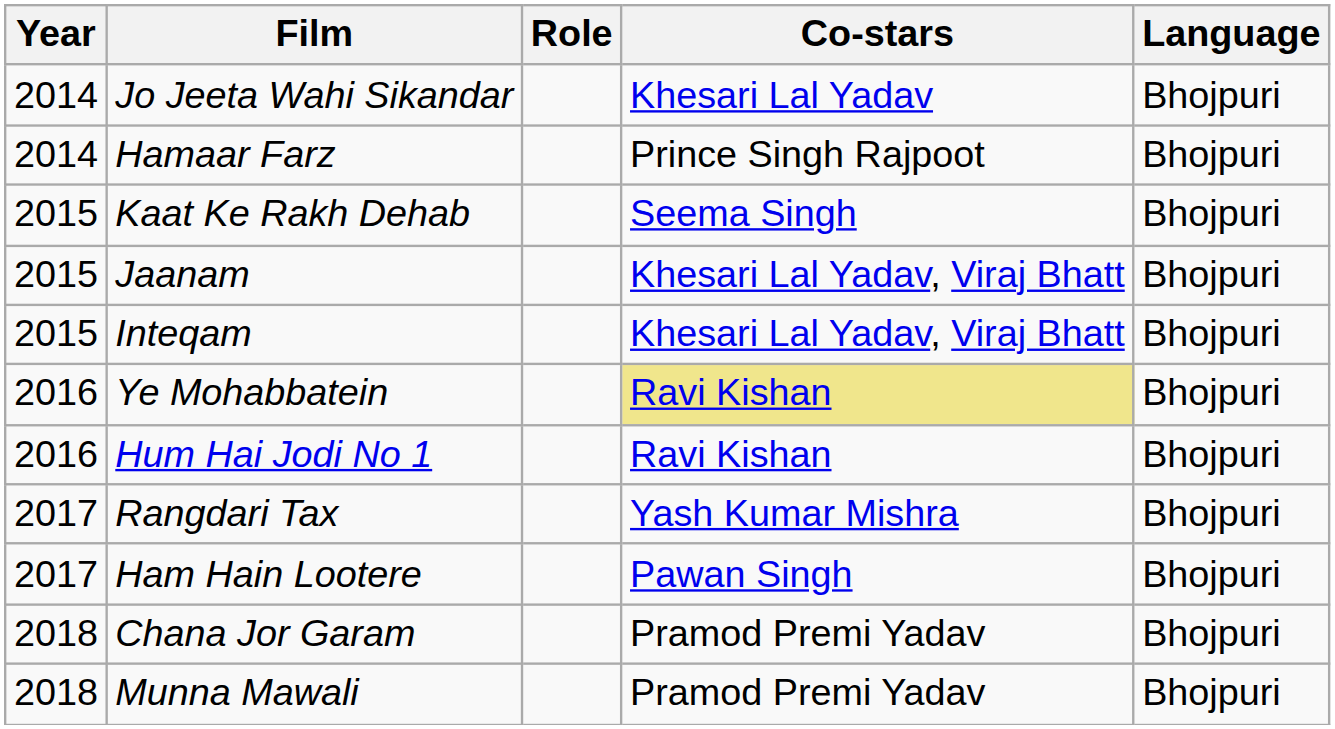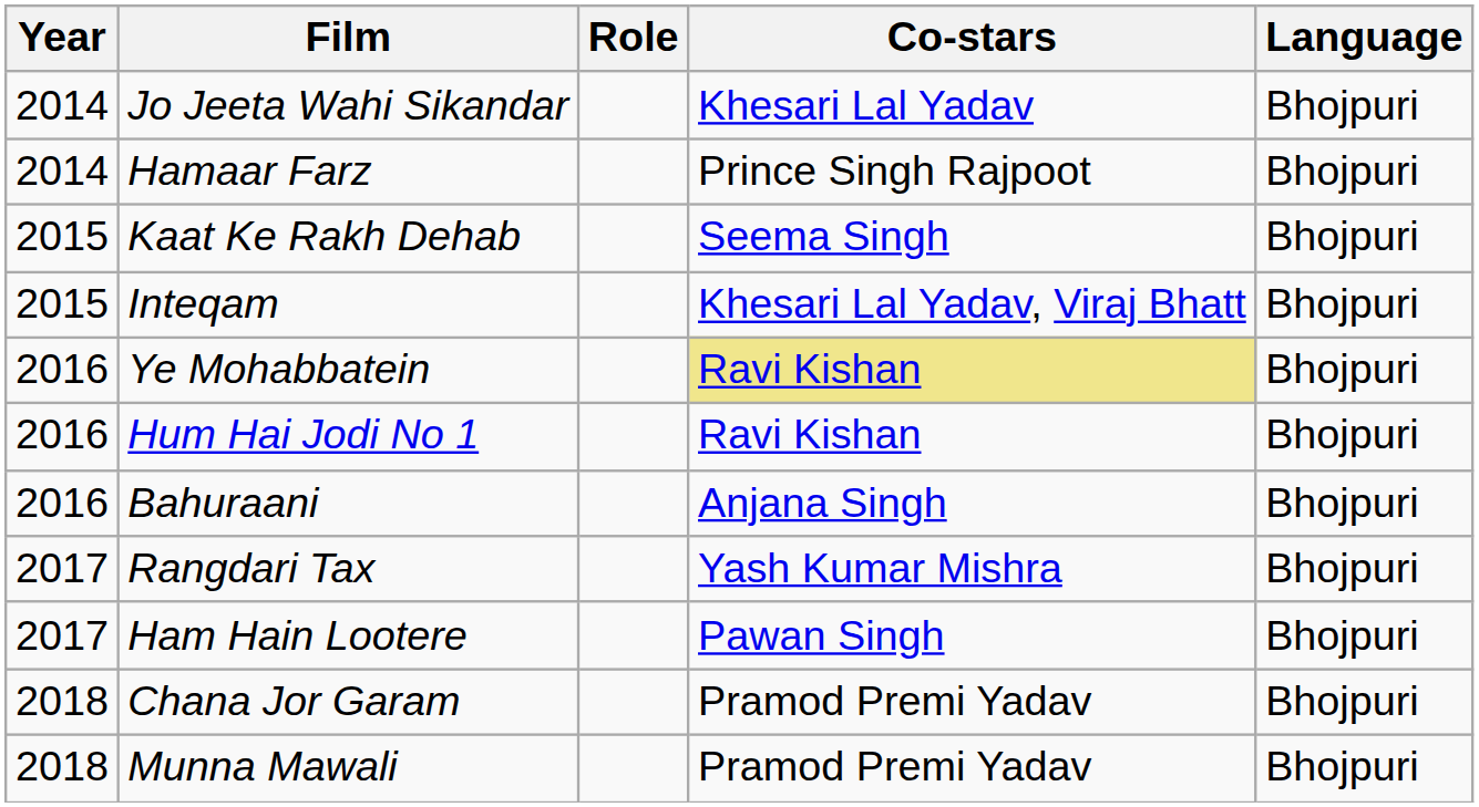 <table class="wikitable sortable">
 <tr>
 <th>Year</th>
 <th>Film</th>
 <th>Role</th>
 <th>Co-stars</th>
 <th>Language</th>
 </tr>
 <tr>
 <td>2014</td>
 <td><em>Jo Jeeta Wahi Sikandar</em></td>
 <td></td>
 <td><a href='#'>Khesari Lal Yadav</a></td>
 <td>Bhojpuri</td>
 </tr>
 <tr>
 <td>2014</td>
 <td><em>Hamaar Farz</em></td>
 <td></td>
 <td>Prince Singh Rajpoot</td>
 <td>Bhojpuri</td>
 </tr>
 <tr>
 <td>2015</td>
 <td><em>Kaat Ke Rakh Dehab</em></td>
 <td></td>
 <td><a href='#'>Seema Singh</a></td>
 <td>Bhojpuri</td>
 </tr>
 <tr>
 <td>2015</td>
-<td><em>Jaanam</em></td>
-<td></td>
-<td><a href='#'>Khesari Lal Yadav</a>, <a href='#'>Viraj Bhatt</a></td>
-<td>Bhojpuri</td>
-</tr>
-<tr>
-<td>2015</td>
 <td><em>Inteqam</em></td>
 <td></td>
 <td><a href='#'>Khesari Lal Yadav</a>, <a href='#'>Viraj Bhatt</a></td>
 <td>Bhojpuri</td>
 </tr>
 <tr>
 <td>2016</td>
 <td><em>Ye Mohabbatein</em></td>
 <td></td>
 <td style="background: khaki;"><a href='#'>Ravi Kishan</a></td>
 <td>Bhojpuri</td>
 </tr>
 <tr>
 <td>2016</td>
 <td><em><a href='#'>Hum Hai Jodi No 1</a></em></td>
 <td></td>
 <td><a href='#'>Ravi Kishan</a></td>
+<td>Bhojpuri</td>
+</tr>
+<tr>
+<td>2016</td>
+<td><em>Bahuraani</em></td>
+<td></td>
+<td><a href='#'>Anjana Singh</a></td>
 <td>Bhojpuri</td>
 </tr>
 <tr>
 <td>2017</td>
 <td><em>Rangdari Tax</em></td>
 <td></td>
 <td><a href='#'>Yash Kumar Mishra</a></td>
 <td>Bhojpuri</td>
 </tr>
 <tr>
 <td>2017</td>
 <td><em>Ham Hain Lootere</em></td>
 <td></td>
 <td><a href='#'>Pawan Singh</a></td>
 <td>Bhojpuri</td>
 </tr>
 <tr>
 <td>2018</td>
 <td><em>Chana Jor Garam</em></td>
 <td></td>
 <td>Pramod Premi Yadav</td>
 <td>Bhojpuri</td>
 </tr>
 <tr>
 <td>2018</td>
 <td><em>Munna Mawali</em></td>
 <td></td>
 <td>Pramod Premi Yadav</td>
 <td>Bhojpuri</td>
 </tr>
 </table>
